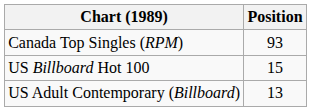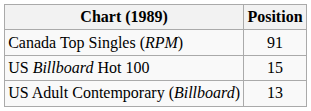 <table class="wikitable sortable">
 <tr>
 <th>Chart (1989)</th>
 <th>Position</th>
 </tr>
 <tr>
 <td>Canada Top Singles (<em>RPM</em>)</td>
-<td align="center">93</td>
+<td align="center">91</td>
 </tr>
 <tr>
 <td>US <em>Billboard</em> Hot 100</td>
 <td align="center">15</td>
 </tr>
 <tr>
 <td>US Adult Contemporary (<em>Billboard</em>)</td>
 <td align="center">13</td>
 </tr>
 </table>
